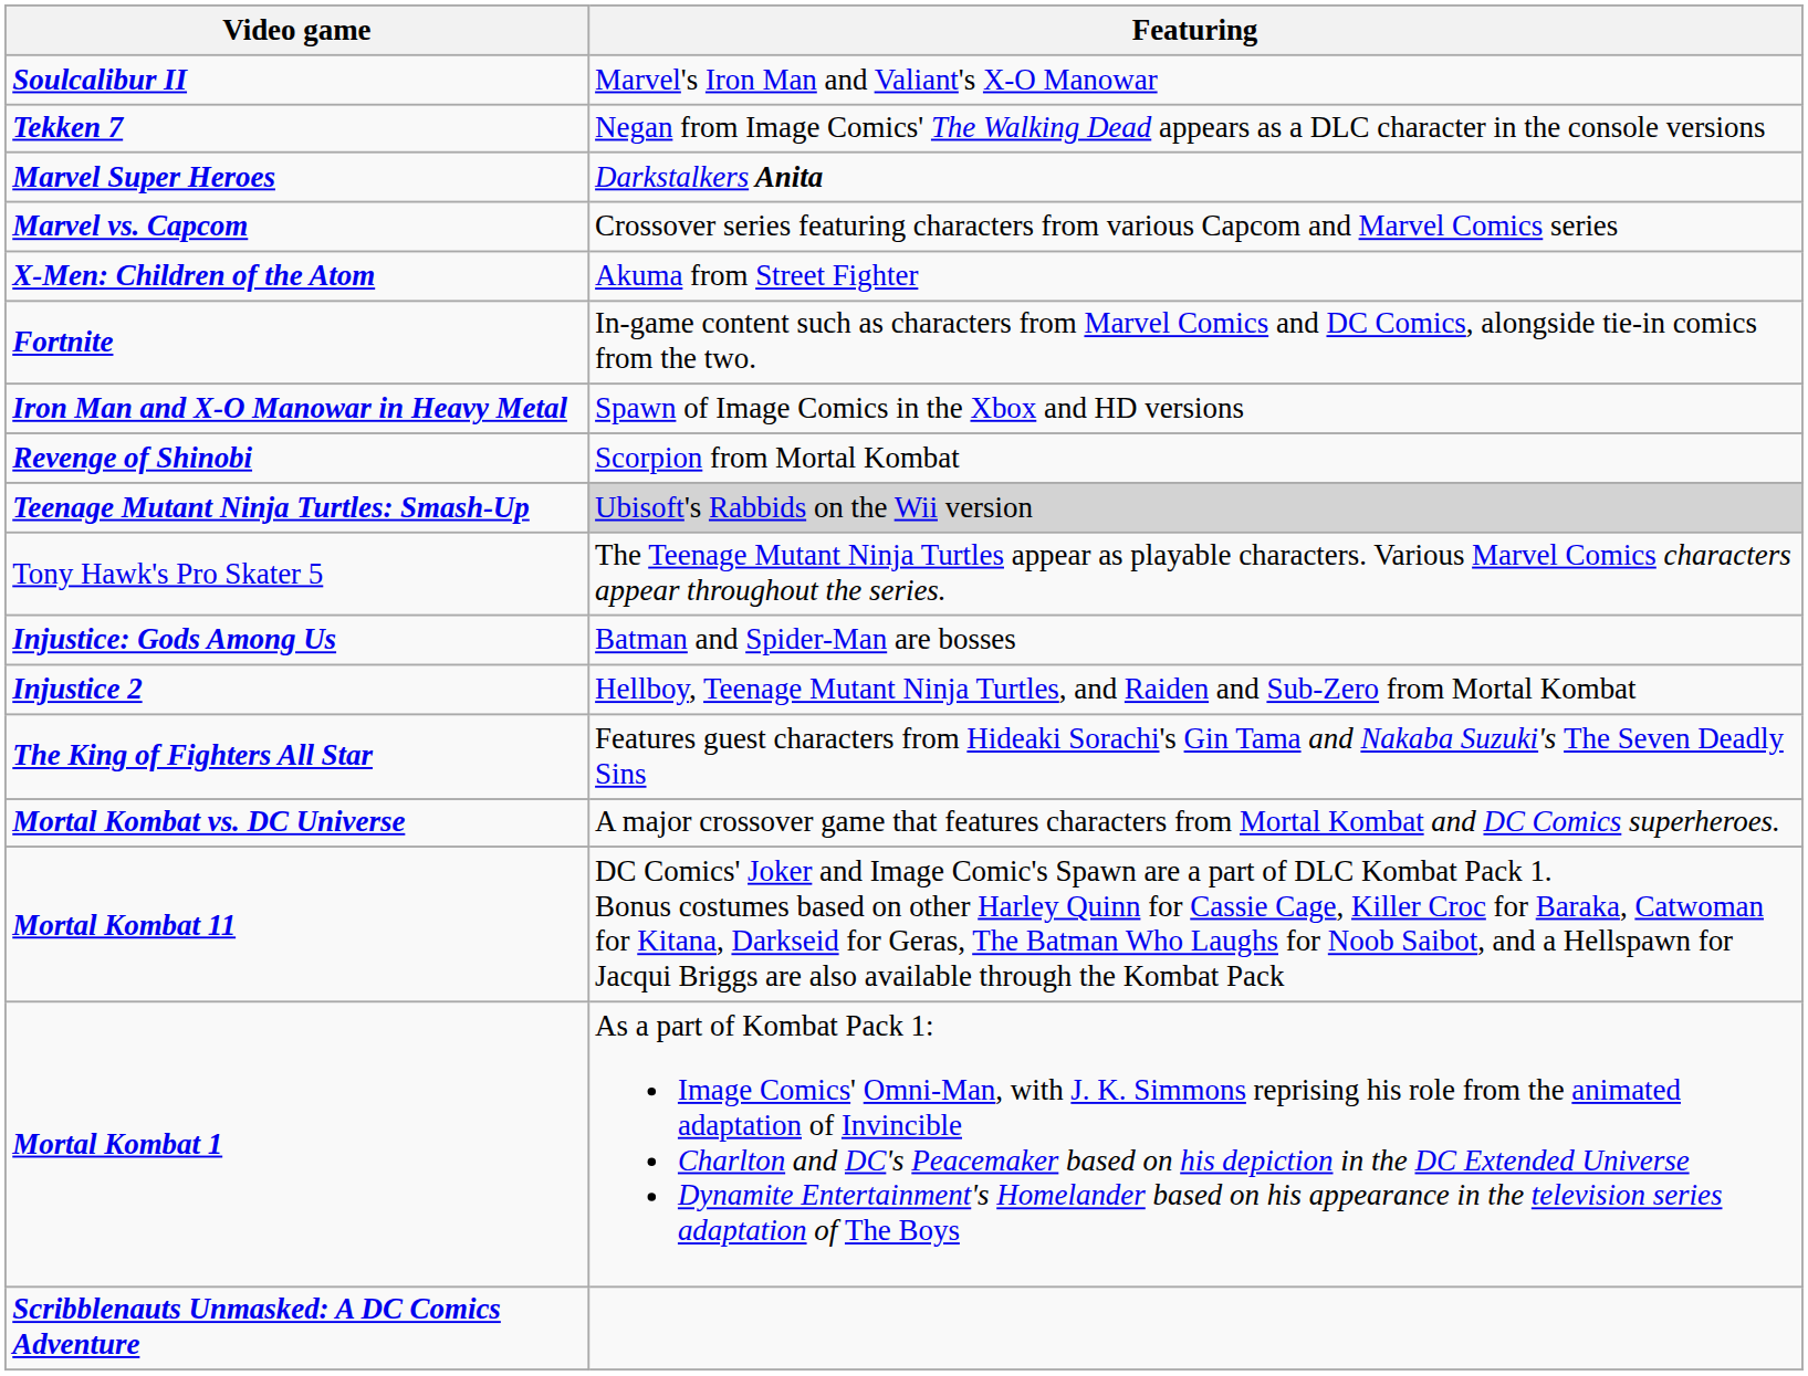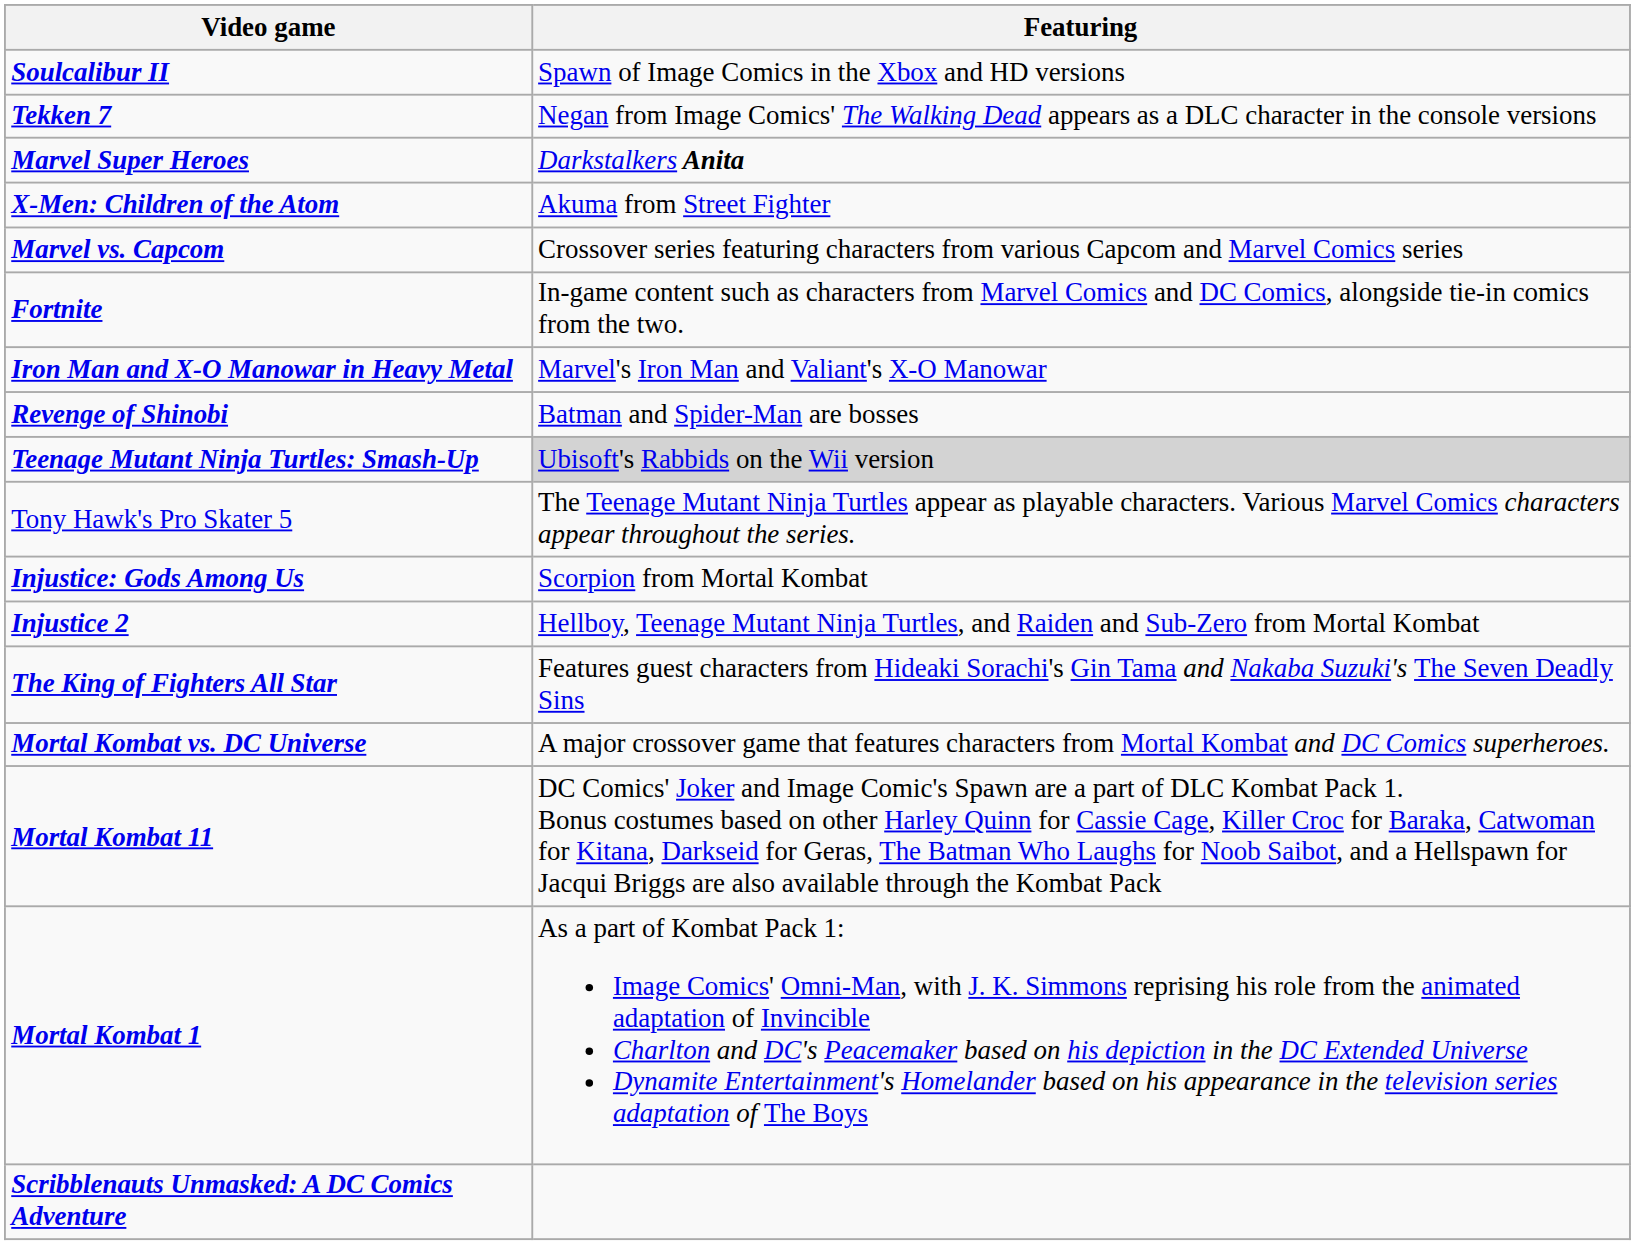 <table class="wikitable sortable" style="font-size: 90%">
 <tr>
 <th scope="col" style="width: 275px;">Video game</th>
 <th>Featuring</th>
 </tr>
 <tr>
 <td><strong><em><a href='#'>Soulcalibur II</a></em></strong></td>
-<td><a href='#'>Marvel</a>'s <a href='#'>Iron Man</a> and <a href='#'>Valiant</a>'s <a href='#'>X-O Manowar</a></td>
+<td><a href='#'>Spawn</a> of Image Comics in the <a href='#'>Xbox</a> and HD versions</td>
 </tr>
 <tr>
 <td><strong><em><a href='#'>Tekken 7</a></em></strong></td>
 <td><a href='#'>Negan</a> from Image Comics' <em><a href='#'>The Walking Dead</a></em> appears as a DLC character in the console versions</td>
 </tr>
 <tr>
 <td><strong><em><a href='#'>Marvel Super Heroes</a></em></strong></td>
 <td><em><a href='#'>Darkstalkers</a><strong> Anita</td>
 </tr>
 <tr>
+<td><strong><em><a href='#'>X-Men: Children of the Atom</a></em></strong></td>
+<td><a href='#'>Akuma</a> from </em><a href='#'>Street Fighter</a><em></td>
+</tr>
+<tr>
 <td><strong><em><a href='#'>Marvel vs. Capcom</a></em></strong></td>
 <td>Crossover series featuring characters from various Capcom and <a href='#'>Marvel Comics</a> series</td>
-</tr>
-<tr>
-<td><strong><em><a href='#'>X-Men: Children of the Atom</a></em></strong></td>
-<td><a href='#'>Akuma</a> from </em><a href='#'>Street Fighter</a><em></td>
 </tr>
 <tr>
 <td><strong><em><a href='#'>Fortnite</a></em></strong></td>
 <td>In-game content such as characters from <a href='#'>Marvel Comics</a> and <a href='#'>DC Comics</a>, alongside tie-in comics from the two.</td>
 </tr>
 <tr>
 <td><strong><em><a href='#'>Iron Man and X-O Manowar in Heavy Metal</a></em></strong></td>
-<td><a href='#'>Spawn</a> of Image Comics in the <a href='#'>Xbox</a> and HD versions</td>
+<td><a href='#'>Marvel</a>'s <a href='#'>Iron Man</a> and <a href='#'>Valiant</a>'s <a href='#'>X-O Manowar</a></td>
 </tr>
 <tr>
 <td><strong><em><a href='#'>Revenge of Shinobi</a></em></strong></td>
-<td><a href='#'>Scorpion</a> from </em>Mortal Kombat<em></td>
+<td><a href='#'>Batman</a> and <a href='#'>Spider-Man</a> are bosses</td>
 </tr>
 <tr>
 <td><strong><em><a href='#'>Teenage Mutant Ninja Turtles: Smash-Up</a></em></strong></td>
 <td style="background: lightgrey;"><a href='#'>Ubisoft</a>'s <a href='#'>Rabbids</a> on the <a href='#'>Wii</a> version</td>
 </tr>
 <tr>
 <td></strong><a href='#'></em>Tony Hawk's Pro Skater 5<em></a><strong></td>
 <td>The <a href='#'>Teenage Mutant Ninja Turtles</a> appear as playable characters. Various </em><a href='#'>Marvel Comics</a><em> characters appear throughout the series.</td>
 </tr>
 <tr>
 <td><strong><em><a href='#'>Injustice: Gods Among Us</a></em></strong></td>
-<td><a href='#'>Batman</a> and <a href='#'>Spider-Man</a> are bosses</td>
+<td><a href='#'>Scorpion</a> from </em>Mortal Kombat<em></td>
 </tr>
 <tr>
 <td><strong><em><a href='#'>Injustice 2</a></em></strong></td>
 <td><a href='#'>Hellboy</a>, <a href='#'>Teenage Mutant Ninja Turtles</a>, and <a href='#'>Raiden</a> and <a href='#'>Sub-Zero</a> from </em>Mortal Kombat<em></td>
 </tr>
 <tr>
 <td><strong><em><a href='#'>The King of Fighters All Star</a></em></strong></td>
 <td>Features guest characters from <a href='#'>Hideaki Sorachi</a>'s </em><a href='#'>Gin Tama</a><em> and <a href='#'>Nakaba Suzuki</a>'s </em><a href='#'>The Seven Deadly Sins</a><em></td>
 </tr>
 <tr>
 <td><strong><em><a href='#'>Mortal Kombat vs. DC Universe</a></em></strong></td>
 <td>A major crossover game that features characters from </em><a href='#'>Mortal Kombat</a><em> and <a href='#'>DC Comics</a> superheroes.</td>
 </tr>
 <tr>
 <td><strong><em><a href='#'>Mortal Kombat 11</a></em></strong></td>
 <td>DC Comics' <a href='#'>Joker</a> and Image Comic's Spawn are a part of DLC Kombat Pack 1.<br>Bonus costumes based on other <a href='#'>Harley Quinn</a> for <a href='#'>Cassie Cage</a>, <a href='#'>Killer Croc</a> for <a href='#'>Baraka</a>, <a href='#'>Catwoman</a> for <a href='#'>Kitana</a>, <a href='#'>Darkseid</a> for Geras, <a href='#'>The Batman Who Laughs</a> for <a href='#'>Noob Saibot</a>, and a Hellspawn for Jacqui Briggs are also available through the Kombat Pack</td>
 </tr>
 <tr>
 <td><strong><em><a href='#'>Mortal Kombat 1</a></em></strong></td>
 <td>As a part of Kombat Pack 1:<br><ul><li><a href='#'>Image Comics</a>' <a href='#'>Omni-Man</a>, with <a href='#'>J. K. Simmons</a> reprising his role from the <a href='#'>animated adaptation</a> of </em><a href='#'>Invincible</a><em></li><li><a href='#'>Charlton</a> and <a href='#'>DC</a>'s <a href='#'>Peacemaker</a> based on <a href='#'>his depiction</a> in the <a href='#'>DC Extended Universe</a></li><li><a href='#'>Dynamite Entertainment</a>'s <a href='#'>Homelander</a> based on his appearance in the <a href='#'>television series adaptation</a> of </em><a href='#'>The Boys</a><em></li></ul></td>
 </tr>
 <tr>
 <td><strong><em><a href='#'>Scribblenauts Unmasked: A DC Comics Adventure</a></em></strong></td>
 <td></td>
 </tr>
 </table>
